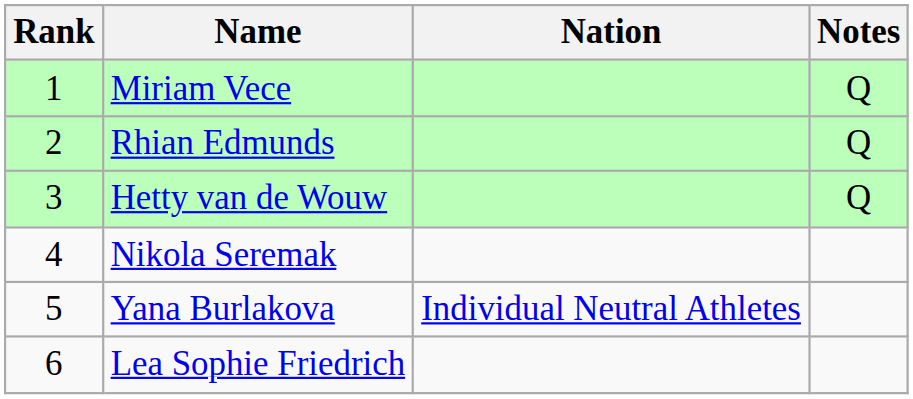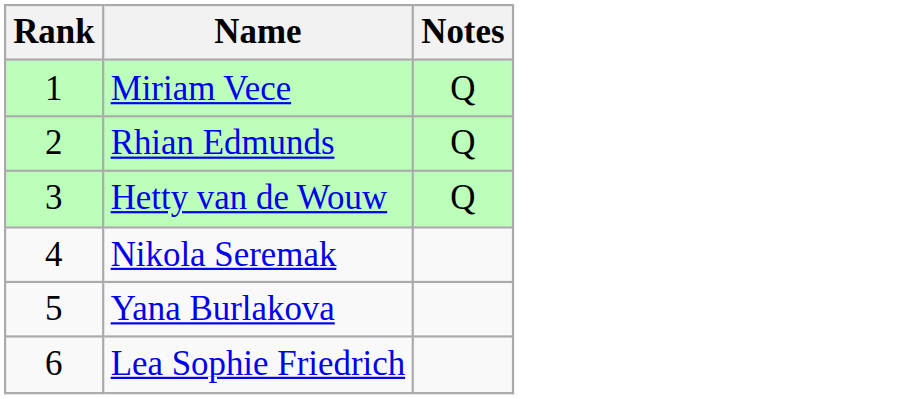 <table class="wikitable sortable" style="text-align:center">
 <tr>
 <th>Rank</th>
 <th>Name</th>
-<th>Nation</th>
 <th>Notes</th>
 </tr>
 <tr bgcolor=bbffbb>
 <td>1</td>
 <td align=left><a href='#'>Miriam Vece</a></td>
-<td align=left></td>
 <td>Q</td>
 </tr>
 <tr bgcolor=bbffbb>
 <td>2</td>
 <td align=left><a href='#'>Rhian Edmunds</a></td>
-<td align=left></td>
 <td>Q</td>
 </tr>
 <tr bgcolor=bbffbb>
 <td>3</td>
 <td align=left><a href='#'>Hetty van de Wouw</a></td>
-<td align=left></td>
 <td>Q</td>
 </tr>
 <tr>
 <td>4</td>
 <td align=left><a href='#'>Nikola Seremak</a></td>
-<td align=left></td>
 <td></td>
 </tr>
 <tr>
 <td>5</td>
 <td align=left><a href='#'>Yana Burlakova</a></td>
-<td align=left><a href='#'>Individual Neutral Athletes</a></td>
 <td></td>
 </tr>
 <tr>
 <td>6</td>
 <td align=left><a href='#'>Lea Sophie Friedrich</a></td>
-<td align=left></td>
 <td></td>
 </tr>
 </table>
